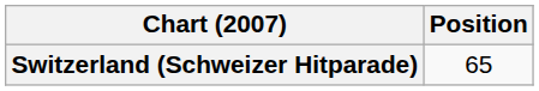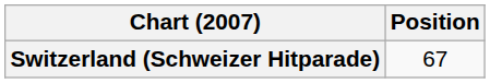 <table class="wikitable plainrowheaders" style="text-align:center;">
 <tr>
 <th scope="col">Chart (2007)</th>
 <th scope="col">Position</th>
 </tr>
 <tr>
 <th scope="row">Switzerland (Schweizer Hitparade)</th>
-<td>65</td>
+<td>67</td>
 </tr>
 </table>
